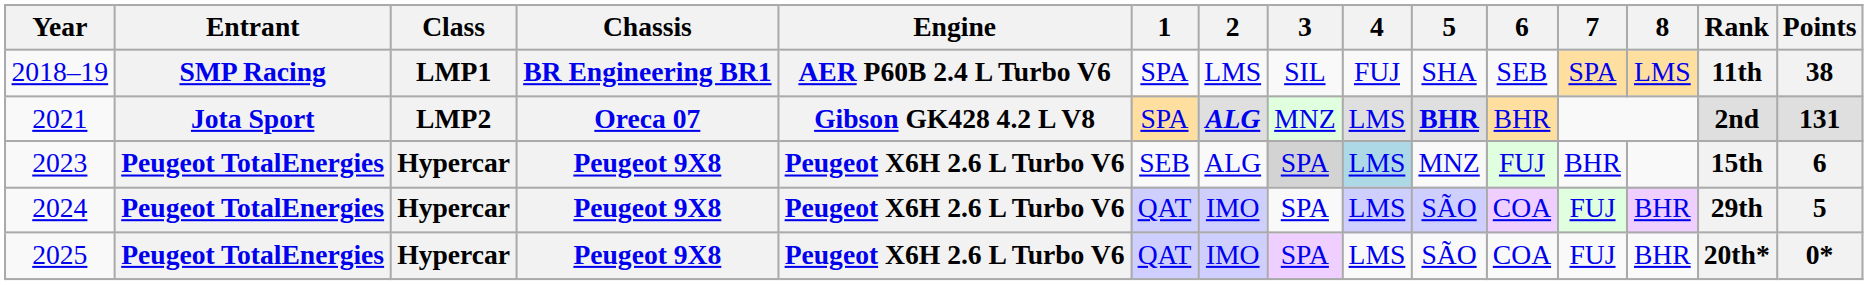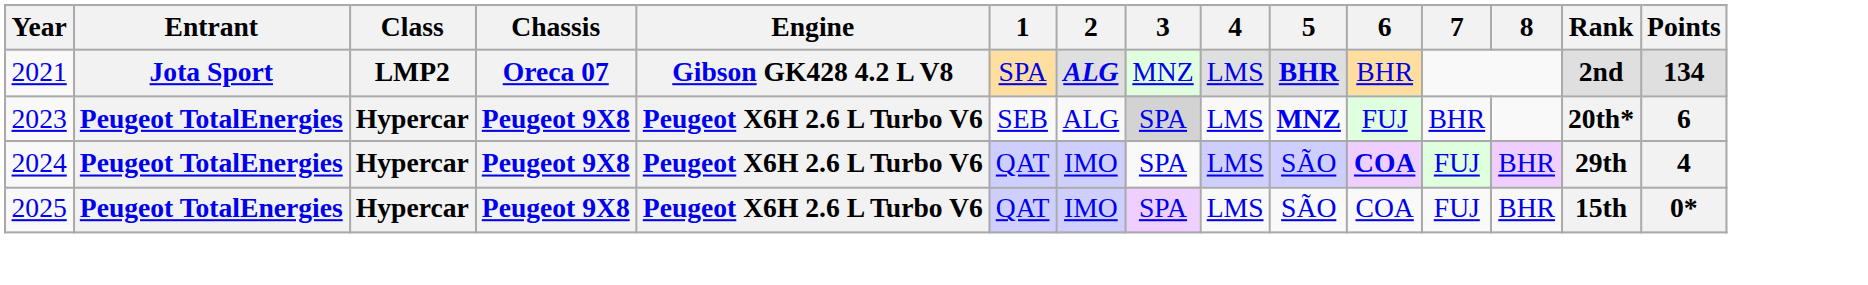 <table class="wikitable" style="text-align:center; font-size:85%">
 <tr>
 <th>Year</th>
 <th>Entrant</th>
 <th>Class</th>
 <th>Chassis</th>
 <th>Engine</th>
 <th>1</th>
 <th>2</th>
 <th>3</th>
 <th>4</th>
 <th>5</th>
 <th>6</th>
 <th>7</th>
 <th>8</th>
 <th>Rank</th>
 <th>Points</th>
 </tr>
 <tr>
-<td nowrap><a href='#'>2018–19</a></td>
-<th nowrap><a href='#'>SMP Racing</a></th>
-<th>LMP1</th>
-<th nowrap><a href='#'>BR Engineering BR1</a></th>
-<th nowrap><a href='#'>AER</a> P60B 2.4 L Turbo V6</th>
-<td><a href='#'>SPA</a></td>
-<td><a href='#'>LMS</a></td>
-<td><a href='#'>SIL</a></td>
-<td><a href='#'>FUJ</a></td>
-<td><a href='#'>SHA</a></td>
-<td><a href='#'>SEB</a></td>
-<td style="background:#FFDF9F;"><a href='#'>SPA</a><br></td>
-<td style="background:#FFDF9F;"><a href='#'>LMS</a><br></td>
-<th>11th</th>
-<th>38</th>
-</tr>
-<tr>
 <td><a href='#'>2021</a></td>
 <th nowrap><a href='#'>Jota Sport</a></th>
 <th>LMP2</th>
 <th nowrap><a href='#'>Oreca 07</a></th>
 <th nowrap><a href='#'>Gibson</a> GK428 4.2 L V8</th>
 <td style="background:#FFDF9F;"><a href='#'>SPA</a><br></td>
 <td style="background:#DFDFDF;"><strong><em><a href='#'>ALG</a></em></strong><br></td>
 <td style="background:#DFFFDF;"><a href='#'>MNZ</a><br></td>
 <td style="background:#DFDFDF;"><a href='#'>LMS</a><br></td>
 <td style="background:#DFDFDF;"><strong><a href='#'>BHR</a></strong><br></td>
 <td style="background:#FFDF9F;"><a href='#'>BHR</a><br></td>
 <td colspan=2></td>
 <th style="background:#DFDFDF;">2nd</th>
-<th style="background:#DFDFDF;">131</th>
+<th style="background:#DFDFDF;">134</th>
 </tr>
 <tr>
 <td><a href='#'>2023</a></td>
 <th><a href='#'>Peugeot TotalEnergies</a></th>
 <th>Hypercar</th>
 <th><a href='#'>Peugeot 9X8</a></th>
 <th><a href='#'>Peugeot</a> X6H 2.6 L Turbo V6</th>
 <td><a href='#'>SEB</a></td>
 <td><a href='#'>ALG</a></td>
 <td style="background: lightgrey;"><a href='#'>SPA</a></td>
-<td style="background: lightblue;"><a href='#'>LMS</a></td>
-<td><a href='#'>MNZ</a></td>
+<td><a href='#'>LMS</a></td>
+<td><strong><a href='#'>MNZ</a></strong></td>
 <td style="background:#DFFFDF;"><a href='#'>FUJ</a><br></td>
 <td><a href='#'>BHR</a></td>
 <td></td>
-<th>15th</th>
+<th>20th*</th>
 <th>6</th>
 </tr>
 <tr>
 <td><a href='#'>2024</a></td>
 <th><a href='#'>Peugeot TotalEnergies</a></th>
 <th>Hypercar</th>
 <th><a href='#'>Peugeot 9X8</a></th>
 <th><a href='#'>Peugeot</a> X6H 2.6 L Turbo V6</th>
 <td style="background:#CFCFFF;"><a href='#'>QAT</a><br></td>
 <td style="background:#CFCFFF;"><a href='#'>IMO</a><br></td>
 <td><a href='#'>SPA</a></td>
 <td style="background:#CFCFFF;"><a href='#'>LMS</a><br></td>
 <td style="background:#CFCFFF;"><a href='#'>SÃO</a><br></td>
-<td style="background:#EFCFFF;"><a href='#'>COA</a><br></td>
+<td style="background:#EFCFFF;"><strong><a href='#'>COA</a><br></strong></td>
 <td style="background:#DFFFDF;"><a href='#'>FUJ</a><br></td>
 <td style="background:#EFCFFF;"><a href='#'>BHR</a><br></td>
 <th>29th</th>
-<th>5</th>
+<th>4</th>
 </tr>
 <tr>
 <td><a href='#'>2025</a></td>
 <th><a href='#'>Peugeot TotalEnergies</a></th>
 <th>Hypercar</th>
 <th><a href='#'>Peugeot 9X8</a></th>
 <th><a href='#'>Peugeot</a> X6H 2.6 L Turbo V6</th>
 <td style="background:#CFCFFF;"><a href='#'>QAT</a><br></td>
 <td style="background:#CFCFFF;"><a href='#'>IMO</a><br></td>
 <td style="background:#EFCFFF;"><a href='#'>SPA</a><br></td>
 <td style="background:#;"><a href='#'>LMS</a><br></td>
 <td style="background:#;"><a href='#'>SÃO</a><br></td>
 <td style="background:#;"><a href='#'>COA</a><br></td>
 <td style="background:#;"><a href='#'>FUJ</a><br></td>
 <td style="background:#;"><a href='#'>BHR</a><br></td>
-<th>20th*</th>
+<th>15th</th>
 <th>0*</th>
 </tr>
 </table>
